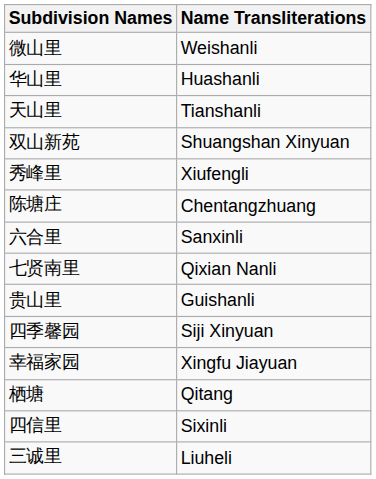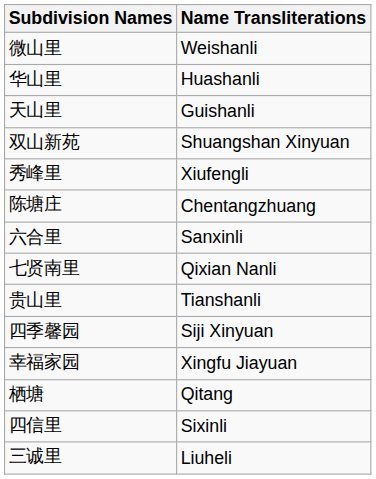 <table class="wikitable sortable">
 <tr>
 <th>Subdivision Names</th>
 <th>Name Transliterations</th>
 </tr>
 <tr>
 <td>微山里</td>
 <td>Weishanli</td>
 </tr>
 <tr>
 <td>华山里</td>
 <td>Huashanli</td>
 </tr>
 <tr>
 <td>天山里</td>
-<td>Tianshanli</td>
+<td>Guishanli</td>
 </tr>
 <tr>
 <td>双山新苑</td>
 <td>Shuangshan Xinyuan</td>
 </tr>
 <tr>
 <td>秀峰里</td>
 <td>Xiufengli</td>
 </tr>
 <tr>
 <td>陈塘庄</td>
 <td>Chentangzhuang</td>
 </tr>
 <tr>
 <td>六合里</td>
 <td>Sanxinli</td>
 </tr>
 <tr>
 <td>七贤南里</td>
 <td>Qixian Nanli</td>
 </tr>
 <tr>
 <td>贵山里</td>
-<td>Guishanli</td>
+<td>Tianshanli</td>
 </tr>
 <tr>
 <td>四季馨园</td>
 <td>Siji Xinyuan</td>
 </tr>
 <tr>
 <td>幸福家园</td>
 <td>Xingfu Jiayuan</td>
 </tr>
 <tr>
 <td>栖塘</td>
 <td>Qitang</td>
 </tr>
 <tr>
 <td>四信里</td>
 <td>Sixinli</td>
 </tr>
 <tr>
 <td>三诚里</td>
 <td>Liuheli</td>
 </tr>
 </table>
